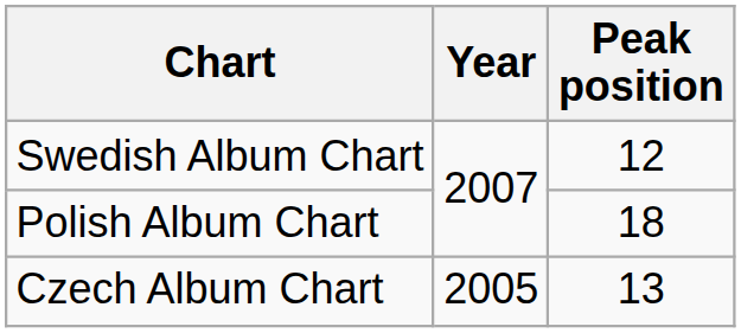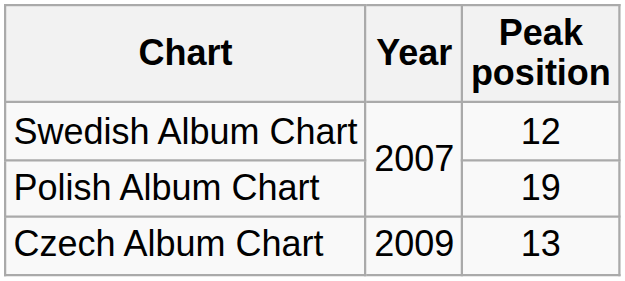 <table class="wikitable sortable">
 <tr>
 <th>Chart</th>
 <th>Year</th>
 <th>Peak<br>position</th>
 </tr>
 <tr>
 <td>Swedish Album Chart</td>
 <td rowspan="2">2007</td>
 <td align="center">12</td>
 </tr>
 <tr>
 <td>Polish Album Chart</td>
-<td align="center">18</td>
+<td align="center">19</td>
 </tr>
 <tr>
 <td>Czech Album Chart</td>
-<td>2005</td>
+<td>2009</td>
 <td align="center">13</td>
 </tr>
 </table>
